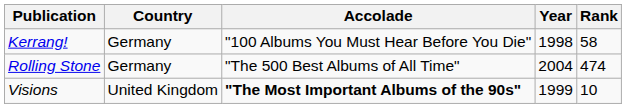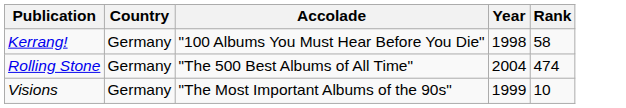 <table class="wikitable" border="1">
 <tr>
 <th>Publication</th>
 <th>Country</th>
 <th>Accolade</th>
 <th>Year</th>
 <th>Rank</th>
 </tr>
 <tr>
 <td><em><a href='#'>Kerrang!</a></em></td>
 <td>Germany</td>
 <td>"100 Albums You Must Hear Before You Die"</td>
 <td>1998</td>
 <td>58</td>
 </tr>
 <tr>
 <td><em><a href='#'>Rolling Stone</a></em></td>
 <td>Germany</td>
 <td>"The 500 Best Albums of All Time"</td>
 <td>2004</td>
 <td>474</td>
 </tr>
 <tr>
 <td><em>Visions</em></td>
-<td>United Kingdom</td>
-<td><strong>"The Most Important Albums of the 90s"</strong></td>
+<td>Germany</td>
+<td>"The Most Important Albums of the 90s"</td>
 <td>1999</td>
 <td>10</td>
 </tr>
 </table>
